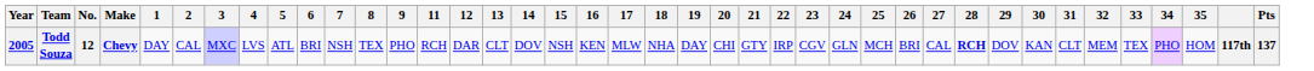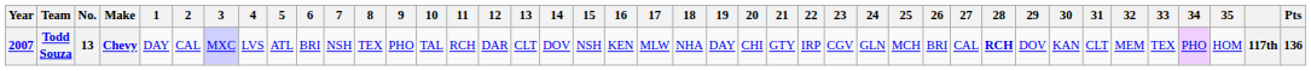 <table class="wikitable" style="text-align:center; font-size:75%">
 <tr>
 <th>Year</th>
 <th>Team</th>
 <th>No.</th>
 <th>Make</th>
 <th>1</th>
 <th>2</th>
 <th>3</th>
 <th>4</th>
 <th>5</th>
 <th>6</th>
 <th>7</th>
 <th>8</th>
 <th>9</th>
+<th>10</th>
 <th>11</th>
 <th>12</th>
 <th>13</th>
 <th>14</th>
 <th>15</th>
 <th>16</th>
 <th>17</th>
 <th>18</th>
 <th>19</th>
 <th>20</th>
 <th>21</th>
 <th>22</th>
 <th>23</th>
 <th>24</th>
 <th>25</th>
 <th>26</th>
 <th>27</th>
 <th>28</th>
 <th>29</th>
 <th>30</th>
 <th>31</th>
 <th>32</th>
 <th>33</th>
 <th>34</th>
 <th>35</th>
 <th></th>
 <th>Pts</th>
 </tr>
 <tr>
-<th><a href='#'>2005</a></th>
+<th><a href='#'>2007</a></th>
 <th><a href='#'>Todd Souza</a></th>
-<th>12</th>
+<th>13</th>
 <th><a href='#'>Chevy</a></th>
 <td><a href='#'>DAY</a></td>
 <td><a href='#'>CAL</a></td>
 <td style="background:#CFCFFF;"><a href='#'>MXC</a><br></td>
 <td><a href='#'>LVS</a></td>
 <td><a href='#'>ATL</a></td>
 <td><a href='#'>BRI</a></td>
 <td><a href='#'>NSH</a></td>
 <td><a href='#'>TEX</a></td>
 <td><a href='#'>PHO</a></td>
+<td><a href='#'>TAL</a></td>
 <td><a href='#'>RCH</a></td>
 <td><a href='#'>DAR</a></td>
 <td><a href='#'>CLT</a></td>
 <td><a href='#'>DOV</a></td>
 <td><a href='#'>NSH</a></td>
 <td><a href='#'>KEN</a></td>
 <td><a href='#'>MLW</a></td>
 <td><a href='#'>NHA</a></td>
 <td><a href='#'>DAY</a></td>
 <td><a href='#'>CHI</a></td>
 <td><a href='#'>GTY</a></td>
 <td><a href='#'>IRP</a></td>
 <td><a href='#'>CGV</a></td>
 <td><a href='#'>GLN</a></td>
 <td><a href='#'>MCH</a></td>
 <td><a href='#'>BRI</a></td>
 <td><a href='#'>CAL</a></td>
 <td><strong><a href='#'>RCH</a></strong></td>
 <td><a href='#'>DOV</a></td>
 <td><a href='#'>KAN</a></td>
 <td><a href='#'>CLT</a></td>
 <td><a href='#'>MEM</a></td>
 <td><a href='#'>TEX</a></td>
 <td style="background:#EFCFFF;"><a href='#'>PHO</a><br></td>
 <td><a href='#'>HOM</a></td>
 <th>117th</th>
-<th>137</th>
+<th>136</th>
 </tr>
 </table>
